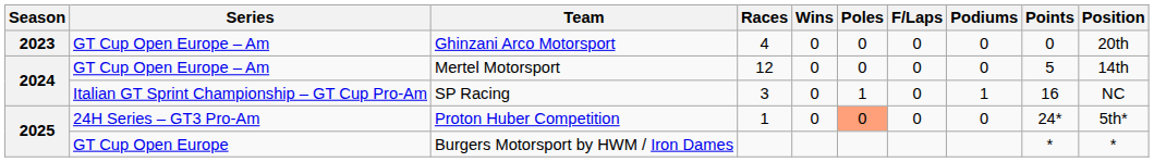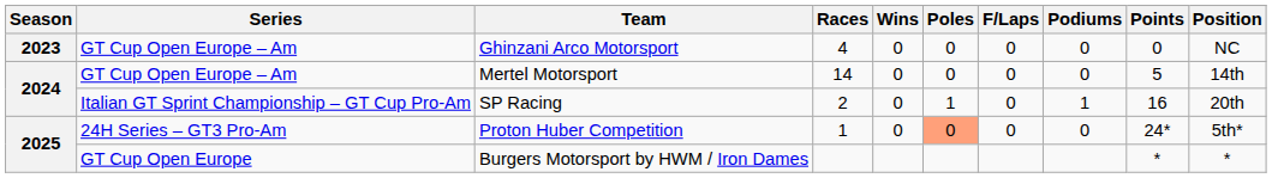 <table class="wikitable" style="font-size: 90%; text-align:center">
 <tr>
 <th>Season</th>
 <th>Series</th>
 <th>Team</th>
 <th>Races</th>
 <th>Wins</th>
 <th>Poles</th>
 <th>F/Laps</th>
 <th>Podiums</th>
 <th>Points</th>
 <th>Position</th>
 </tr>
 <tr>
 <th>2023</th>
 <td align=left><a href='#'>GT Cup Open Europe – Am</a></td>
 <td align=left><a href='#'>Ghinzani Arco Motorsport</a></td>
 <td>4</td>
 <td>0</td>
 <td>0</td>
 <td>0</td>
 <td>0</td>
 <td>0</td>
-<td>20th</td>
+<td>NC</td>
 </tr>
 <tr>
 <th rowspan="2">2024</th>
 <td align=left><a href='#'>GT Cup Open Europe – Am</a></td>
 <td align=left>Mertel Motorsport</td>
-<td>12</td>
+<td>14</td>
 <td>0</td>
 <td>0</td>
 <td>0</td>
 <td>0</td>
 <td>5</td>
 <td>14th</td>
 </tr>
 <tr>
 <td align=left><a href='#'>Italian GT Sprint Championship – GT Cup Pro-Am</a></td>
 <td align=left>SP Racing</td>
-<td>3</td>
+<td>2</td>
 <td>0</td>
 <td>1</td>
 <td>0</td>
 <td>1</td>
 <td>16</td>
-<td>NC</td>
+<td>20th</td>
 </tr>
 <tr>
 <th rowspan="2">2025</th>
 <td align=left><a href='#'>24H Series – GT3 Pro-Am</a></td>
 <td align=left><a href='#'>Proton Huber Competition</a></td>
 <td>1</td>
 <td>0</td>
 <td style="background: lightsalmon;">0</td>
 <td>0</td>
 <td>0</td>
 <td>24*</td>
 <td>5th*</td>
 </tr>
 <tr>
 <td align=left><a href='#'>GT Cup Open Europe</a></td>
 <td align=left>Burgers Motorsport by HWM / <a href='#'>Iron Dames</a></td>
 <td></td>
 <td></td>
 <td></td>
 <td></td>
 <td></td>
 <td>*</td>
 <td>*</td>
 </tr>
 </table>
